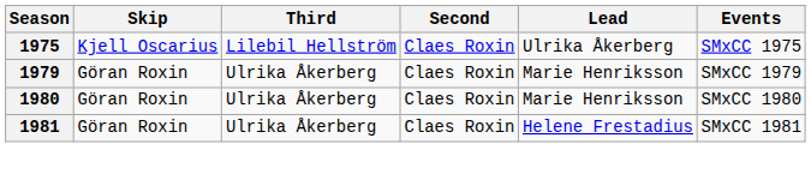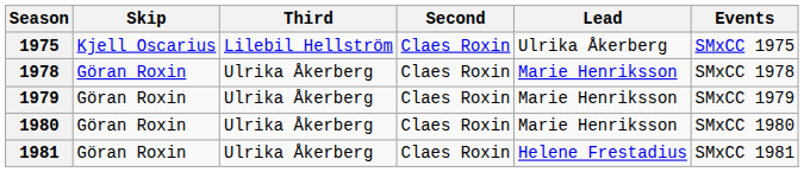 <table class="wikitable">
 <tr>
 <th scope="col">Season</th>
 <th scope="col">Skip</th>
 <th scope="col">Third</th>
 <th scope="col">Second</th>
 <th scope="col">Lead</th>
 <th scope="col">Events</th>
 </tr>
 <tr>
 <th scope="row">1975</th>
 <td><a href='#'>Kjell Oscarius</a></td>
 <td><a href='#'>Lilebil Hellström</a></td>
 <td><a href='#'>Claes Roxin</a></td>
 <td>Ulrika Åkerberg</td>
 <td><a href='#'>SMxCC</a> 1975 </td>
+</tr>
+<tr>
+<th scope="row">1978</th>
+<td><a href='#'>Göran Roxin</a></td>
+<td>Ulrika Åkerberg</td>
+<td>Claes Roxin</td>
+<td><a href='#'>Marie Henriksson</a></td>
+<td>SMxCC 1978 </td>
 </tr>
 <tr>
 <th scope="row">1979</th>
 <td>Göran Roxin</td>
 <td>Ulrika Åkerberg</td>
 <td>Claes Roxin</td>
 <td>Marie Henriksson</td>
 <td>SMxCC 1979 </td>
 </tr>
 <tr>
 <th scope="row">1980</th>
 <td>Göran Roxin</td>
 <td>Ulrika Åkerberg</td>
 <td>Claes Roxin</td>
 <td>Marie Henriksson</td>
 <td>SMxCC 1980 </td>
 </tr>
 <tr>
 <th scope="row">1981</th>
 <td>Göran Roxin</td>
 <td>Ulrika Åkerberg</td>
 <td>Claes Roxin</td>
 <td><a href='#'>Helene Frestadius</a></td>
 <td>SMxCC 1981 </td>
 </tr>
 </table>
